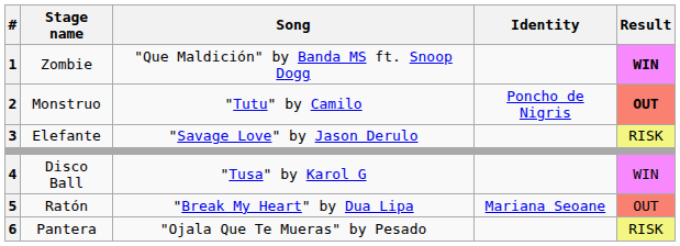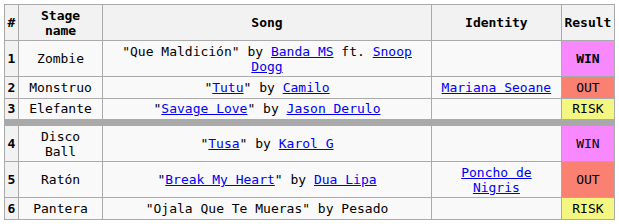 <table class="wikitable plainrowheaders" style="text-align: center;">
 <tr>
 <th>#</th>
 <th>Stage name</th>
 <th>Song</th>
 <th>Identity</th>
 <th>Result</th>
 </tr>
 <tr>
 <th>1</th>
 <td>Zombie</td>
 <td>"Que Maldición" by <a href='#'>Banda MS</a> ft. <a href='#'>Snoop Dogg</a></td>
 <td></td>
 <td bgcolor=#F888FD><strong>WIN</strong></td>
 </tr>
 <tr>
 <th>2</th>
 <td>Monstruo</td>
 <td>"<a href='#'>Tutu</a>" by <a href='#'>Camilo</a></td>
-<td><a href='#'>Poncho de Nigris</a></td>
-<td bgcolor=salmon><strong>OUT</strong></td>
+<td><a href='#'>Mariana Seoane</a></td>
+<td bgcolor=salmon>OUT</td>
 </tr>
 <tr>
 <th>3</th>
 <td>Elefante</td>
 <td>"<a href='#'>Savage Love</a>" by <a href='#'>Jason Derulo</a></td>
 <td></td>
 <td bgcolor=#F3F781>RISK</td>
 </tr>
 <tr>
 <td colspan="5" style="background:darkgray"></td>
 </tr>
 <tr>
 <th>4</th>
 <td>Disco Ball</td>
 <td>"<a href='#'>Tusa</a>" by <a href='#'>Karol G</a></td>
 <td></td>
 <td bgcolor=#F888FD>WIN</td>
 </tr>
 <tr>
 <th>5</th>
 <td>Ratón</td>
 <td>"<a href='#'>Break My Heart</a>" by <a href='#'>Dua Lipa</a></td>
-<td><a href='#'>Mariana Seoane</a></td>
+<td><a href='#'>Poncho de Nigris</a></td>
 <td bgcolor=salmon>OUT</td>
 </tr>
 <tr>
 <th>6</th>
 <td>Pantera</td>
 <td>"Ojala Que Te Mueras" by Pesado</td>
 <td></td>
 <td bgcolor=#F3F781>RISK</td>
 </tr>
 <tr>
 </tr>
 </table>
